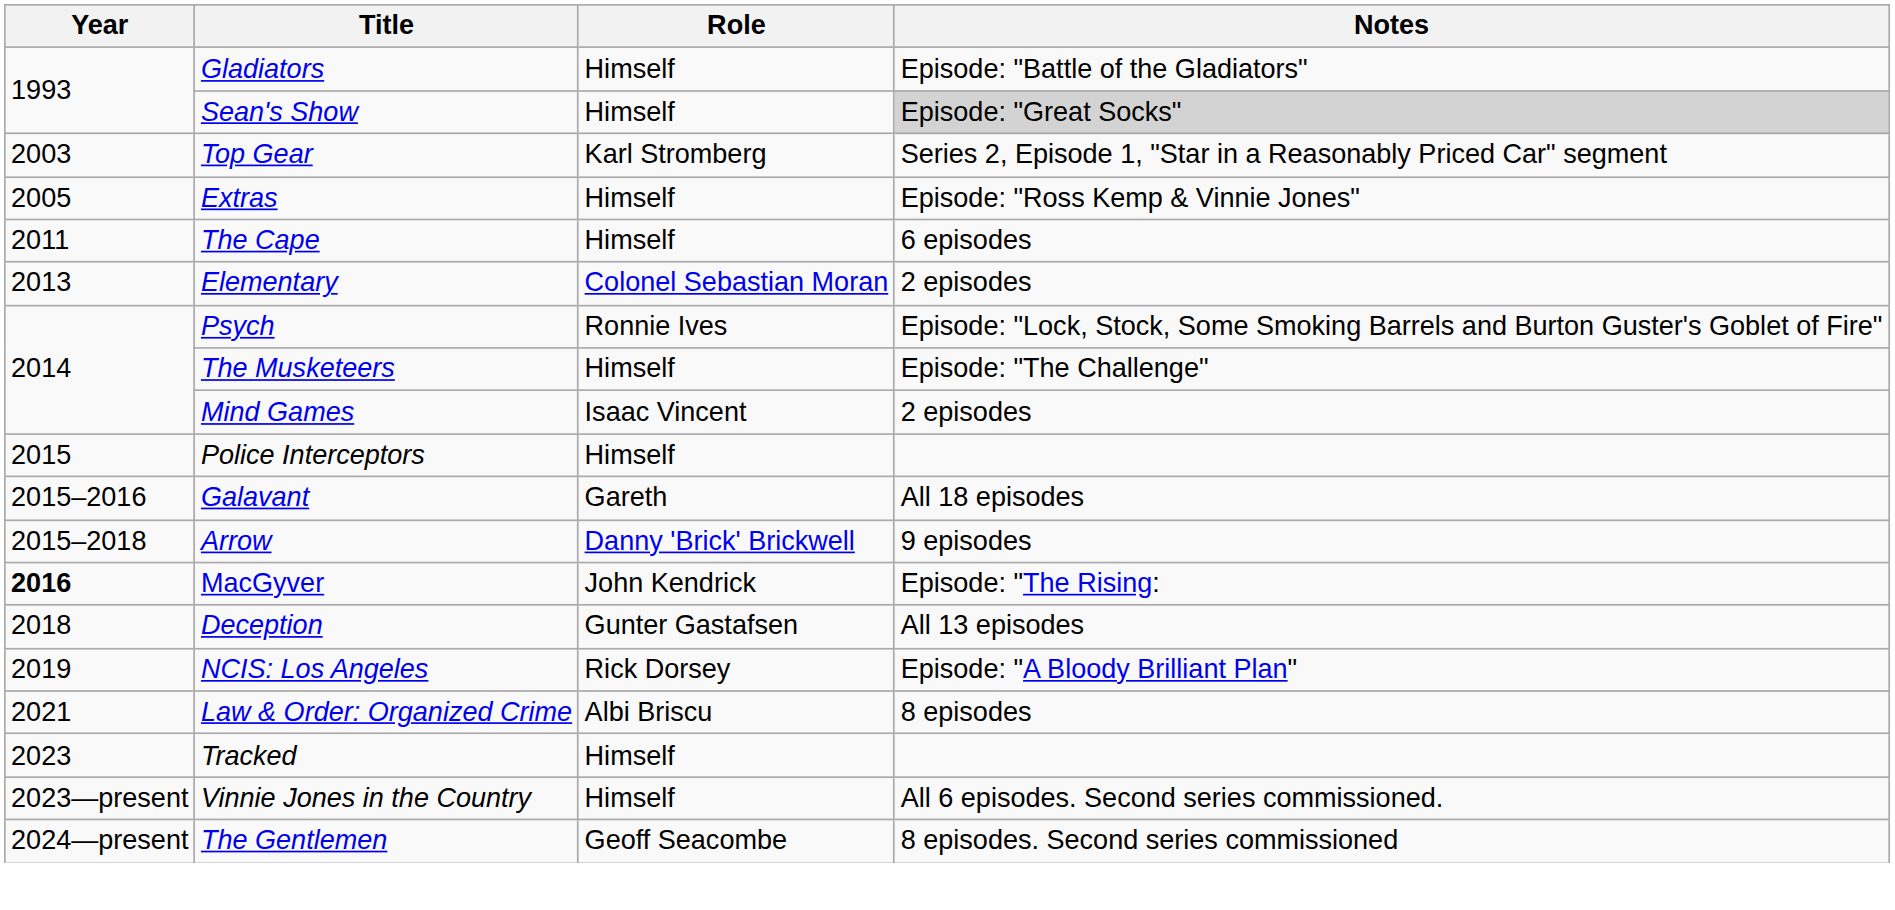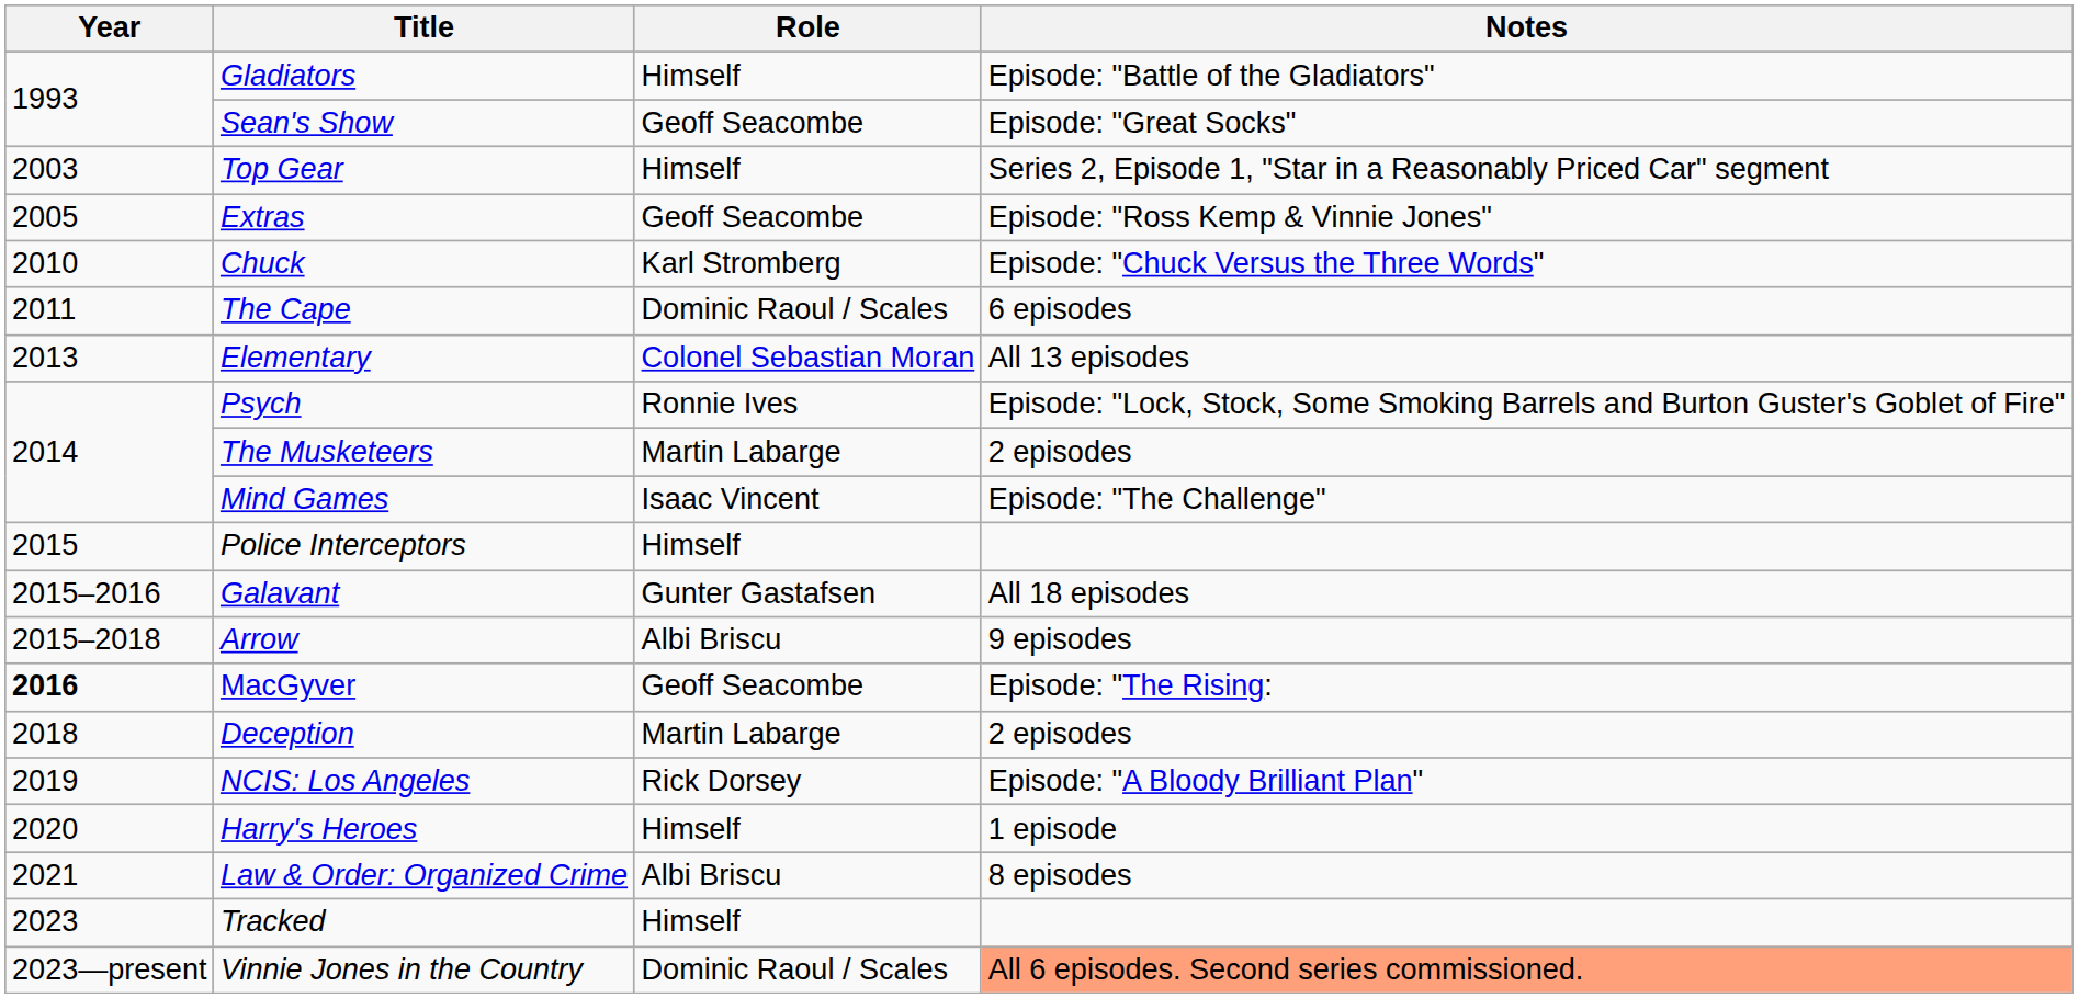 <table class="wikitable sortable">
 <tr>
 <th>Year</th>
 <th>Title</th>
 <th>Role</th>
 <th class="unsortable">Notes</th>
 </tr>
 <tr>
 <td rowspan="2">1993</td>
 <td><em><a href='#'>Gladiators</a></em></td>
 <td>Himself</td>
 <td>Episode: "Battle of the Gladiators"</td>
 </tr>
 <tr>
 <td><em><a href='#'>Sean's Show</a></em></td>
-<td>Himself</td>
-<td style="background: lightgrey;">Episode: "Great Socks"</td>
+<td>Geoff Seacombe</td>
+<td>Episode: "Great Socks"</td>
 </tr>
 <tr>
 <td>2003</td>
 <td><em><a href='#'>Top Gear</a></em></td>
-<td>Karl Stromberg</td>
+<td>Himself</td>
 <td>Series 2, Episode 1, "Star in a Reasonably Priced Car" segment</td>
 </tr>
 <tr>
 <td>2005</td>
 <td><em><a href='#'>Extras</a></em></td>
-<td>Himself</td>
+<td>Geoff Seacombe</td>
 <td>Episode: "Ross Kemp & Vinnie Jones"</td>
+</tr>
+<tr>
+<td>2010</td>
+<td><em><a href='#'>Chuck</a></em></td>
+<td>Karl Stromberg</td>
+<td>Episode: "<a href='#'>Chuck Versus the Three Words</a>"</td>
 </tr>
 <tr>
 <td>2011</td>
 <td><em><a href='#'>The Cape</a></em></td>
-<td>Himself</td>
+<td>Dominic Raoul / Scales</td>
 <td>6 episodes</td>
 </tr>
 <tr>
 <td>2013</td>
 <td><em><a href='#'>Elementary</a></em></td>
 <td><a href='#'>Colonel Sebastian Moran</a></td>
-<td>2 episodes</td>
+<td>All 13 episodes</td>
 </tr>
 <tr>
 <td rowspan=3>2014</td>
 <td><em><a href='#'>Psych</a></em></td>
 <td>Ronnie Ives</td>
 <td>Episode: "Lock, Stock, Some Smoking Barrels and Burton Guster's Goblet of Fire"</td>
 </tr>
 <tr>
 <td><em><a href='#'>The Musketeers</a></em></td>
-<td>Himself</td>
-<td>Episode: "The Challenge"</td>
+<td>Martin Labarge</td>
+<td>2 episodes</td>
 </tr>
 <tr>
 <td><em><a href='#'>Mind Games</a></em></td>
 <td>Isaac Vincent</td>
-<td>2 episodes</td>
+<td>Episode: "The Challenge"</td>
 </tr>
 <tr>
 <td>2015</td>
 <td><em>Police Interceptors</em></td>
 <td>Himself</td>
 <td></td>
 </tr>
 <tr>
 <td>2015–2016</td>
 <td><em><a href='#'>Galavant</a></em></td>
-<td>Gareth</td>
+<td>Gunter Gastafsen</td>
 <td>All 18 episodes</td>
 </tr>
 <tr>
 <td>2015–2018</td>
 <td><em><a href='#'>Arrow</a></em></td>
-<td><a href='#'>Danny 'Brick' Brickwell</a></td>
+<td>Albi Briscu</td>
 <td>9 episodes</td>
 </tr>
 <tr>
 <td><strong>2016</strong></td>
 <td><a href='#'>MacGyver</a></td>
-<td>John Kendrick</td>
+<td>Geoff Seacombe</td>
 <td>Episode: "<a href='#'>The Rising</a>:</td>
 </tr>
 <tr>
 <td>2018</td>
 <td><em><a href='#'>Deception</a></em></td>
-<td>Gunter Gastafsen</td>
-<td>All 13 episodes</td>
+<td>Martin Labarge</td>
+<td>2 episodes</td>
 </tr>
 <tr>
 <td>2019</td>
 <td><em><a href='#'>NCIS: Los Angeles</a></em></td>
 <td>Rick Dorsey</td>
 <td>Episode: "<a href='#'>A Bloody Brilliant Plan</a>"</td>
+</tr>
+<tr>
+<td>2020</td>
+<td><em><a href='#'>Harry's Heroes</a></em></td>
+<td>Himself</td>
+<td>1 episode</td>
 </tr>
 <tr>
 <td>2021</td>
 <td><em><a href='#'>Law & Order: Organized Crime</a></em></td>
 <td>Albi Briscu</td>
 <td>8 episodes</td>
 </tr>
 <tr>
 <td>2023</td>
 <td><em>Tracked</em></td>
 <td>Himself</td>
 <td></td>
 </tr>
 <tr>
 <td>2023—present</td>
 <td><em>Vinnie Jones in the Country</em></td>
-<td>Himself</td>
-<td>All 6 episodes. Second series commissioned.</td>
-</tr>
-<tr>
-<td>2024—present</td>
-<td><em><a href='#'>The Gentlemen</a></em></td>
-<td>Geoff Seacombe</td>
-<td>8 episodes. Second series commissioned</td>
+<td>Dominic Raoul / Scales</td>
+<td style="background: lightsalmon;">All 6 episodes. Second series commissioned.</td>
 </tr>
 </table>
